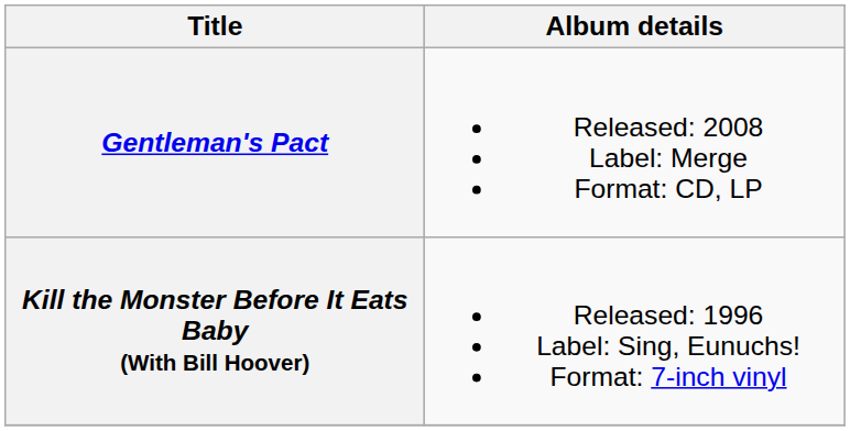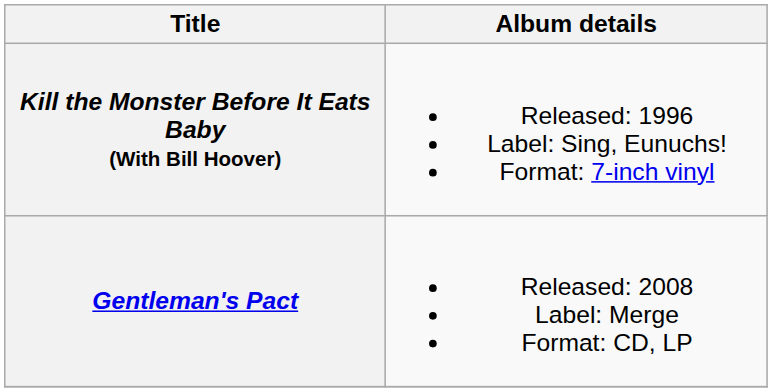 <table class="wikitable plainrowheaders" style="text-align:center;">
 <tr>
 <th scope="col" rowspan="1" style="width:15em;">Title</th>
 <th scope="col" rowspan="1" style="width:15em;">Album details</th>
 </tr>
 <tr>
+<th scope="row"><em>Kill the Monster Before It Eats Baby</em><br><small>(With Bill Hoover)</small></th>
+<td><br><ul><li>Released: 1996</li><li>Label: Sing, Eunuchs!</li><li>Format: <a href='#'>7-inch vinyl</a></li></ul></td>
+</tr>
+<tr>
 <th scope="row"><em><a href='#'>Gentleman's Pact</a></em></th>
 <td><br><ul><li>Released: 2008</li><li>Label: Merge</li><li>Format: CD, LP</li></ul></td>
 </tr>
 <tr>
-<th scope="row"><em>Kill the Monster Before It Eats Baby</em><br><small>(With Bill Hoover)</small></th>
-<td><br><ul><li>Released: 1996</li><li>Label: Sing, Eunuchs!</li><li>Format: <a href='#'>7-inch vinyl</a></li></ul></td>
-</tr>
-<tr>
 </tr>
 </table>
